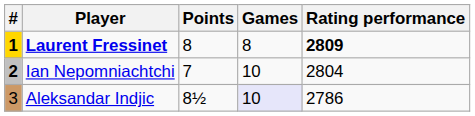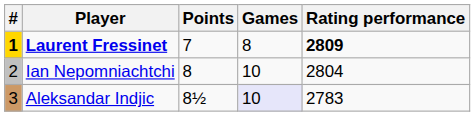 <table class="wikitable" style="font-size: 95%;">
 <tr>
 <th>#</th>
 <th>Player</th>
 <th>Points</th>
 <th>Games</th>
 <th>Rating performance</th>
 </tr>
 <tr>
 <td style="background:gold;"><strong>1</strong></td>
 <td><strong> <a href='#'>Laurent Fressinet</a></strong></td>
-<td>8</td>
+<td>7</td>
 <td>8</td>
 <td><strong>2809</strong></td>
 </tr>
 <tr>
-<td style="background:silver;"><strong>2</strong></td>
+<td style="background:silver;">2</td>
 <td> <a href='#'>Ian Nepomniachtchi</a></td>
-<td>7</td>
+<td>8</td>
 <td>10</td>
 <td>2804</td>
 </tr>
 <tr>
 <td style="background:#c96;">3</td>
 <td> <a href='#'>Aleksandar Indjic</a></td>
 <td>8½</td>
 <td style="background: lavender;">10</td>
-<td>2786</td>
+<td>2783</td>
 </tr>
 </table>
